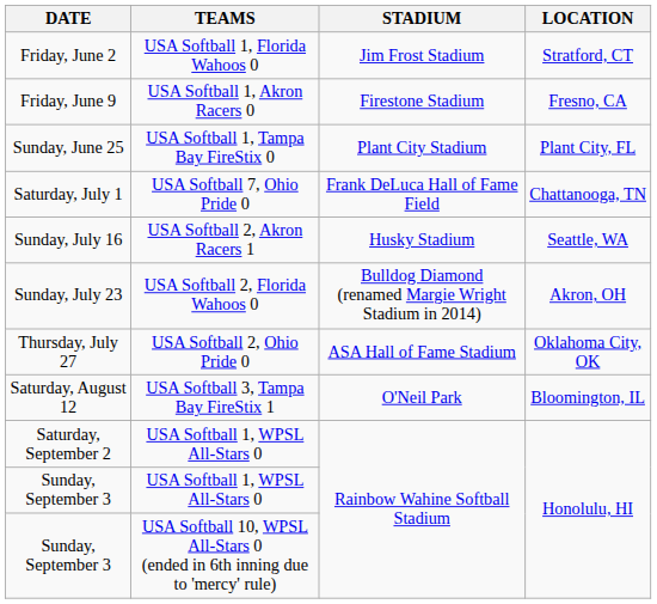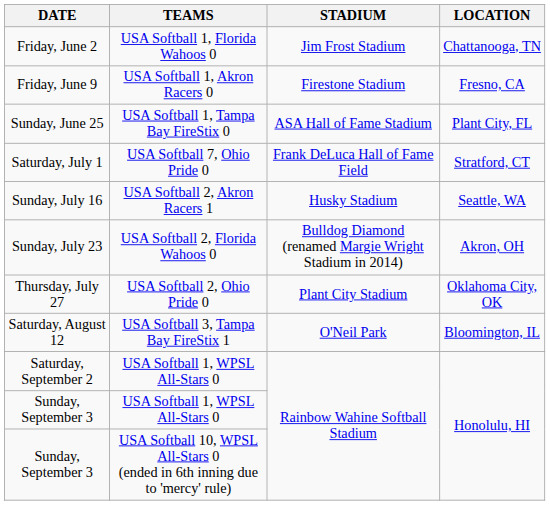 <table class="wikitable sortable" style="text-align:center;">
 <tr>
 <th>DATE</th>
 <th>TEAMS</th>
 <th>STADIUM</th>
 <th>LOCATION</th>
 </tr>
 <tr>
 <td>Friday, June 2</td>
 <td><a href='#'>USA Softball</a> 1, <a href='#'>Florida Wahoos</a> 0</td>
 <td><a href='#'>Jim Frost Stadium</a></td>
-<td><a href='#'>Stratford, CT</a></td>
+<td><a href='#'>Chattanooga, TN</a></td>
 </tr>
 <tr>
 <td>Friday, June 9</td>
 <td><a href='#'>USA Softball</a> 1, <a href='#'>Akron Racers</a> 0</td>
 <td><a href='#'>Firestone Stadium</a></td>
 <td><a href='#'>Fresno, CA</a></td>
 </tr>
 <tr>
 <td>Sunday, June 25</td>
 <td><a href='#'>USA Softball</a> 1, <a href='#'>Tampa Bay FireStix</a> 0</td>
-<td><a href='#'>Plant City Stadium</a></td>
+<td><a href='#'>ASA Hall of Fame Stadium</a></td>
 <td><a href='#'>Plant City, FL</a></td>
 </tr>
 <tr>
 <td>Saturday, July 1</td>
 <td><a href='#'>USA Softball</a> 7, <a href='#'>Ohio Pride</a> 0</td>
 <td><a href='#'>Frank DeLuca Hall of Fame Field</a></td>
-<td><a href='#'>Chattanooga, TN</a></td>
+<td><a href='#'>Stratford, CT</a></td>
 </tr>
 <tr>
 <td>Sunday, July 16</td>
 <td><a href='#'>USA Softball</a> 2, <a href='#'>Akron Racers</a> 1</td>
 <td><a href='#'>Husky Stadium</a></td>
 <td><a href='#'>Seattle, WA</a></td>
 </tr>
 <tr>
 <td>Sunday, July 23</td>
 <td><a href='#'>USA Softball</a> 2, <a href='#'>Florida Wahoos</a> 0</td>
 <td><a href='#'>Bulldog Diamond</a><br>(renamed <a href='#'>Margie Wright</a> Stadium in 2014)</td>
 <td><a href='#'>Akron, OH</a></td>
 </tr>
 <tr>
 <td>Thursday, July 27</td>
 <td><a href='#'>USA Softball</a> 2, <a href='#'>Ohio Pride</a> 0</td>
-<td><a href='#'>ASA Hall of Fame Stadium</a></td>
+<td><a href='#'>Plant City Stadium</a></td>
 <td><a href='#'>Oklahoma City, OK</a></td>
 </tr>
 <tr>
 <td>Saturday, August 12</td>
 <td><a href='#'>USA Softball</a> 3, <a href='#'>Tampa Bay FireStix</a> 1</td>
 <td><a href='#'>O'Neil Park</a></td>
 <td><a href='#'>Bloomington, IL</a></td>
 </tr>
 <tr>
 <td>Saturday, September 2</td>
 <td><a href='#'>USA Softball</a> 1, <a href='#'>WPSL All-Stars</a> 0</td>
 <td rowspan=3><a href='#'>Rainbow Wahine Softball Stadium</a></td>
 <td rowspan=3><a href='#'>Honolulu, HI</a></td>
 </tr>
 <tr>
 <td>Sunday, September 3</td>
 <td><a href='#'>USA Softball</a> 1, <a href='#'>WPSL All-Stars</a> 0</td>
 </tr>
 <tr>
 <td>Sunday, September 3</td>
 <td><a href='#'>USA Softball</a> 10, <a href='#'>WPSL All-Stars</a> 0<br>(ended in 6th inning due to 'mercy' rule)</td>
 </tr>
 </table>
